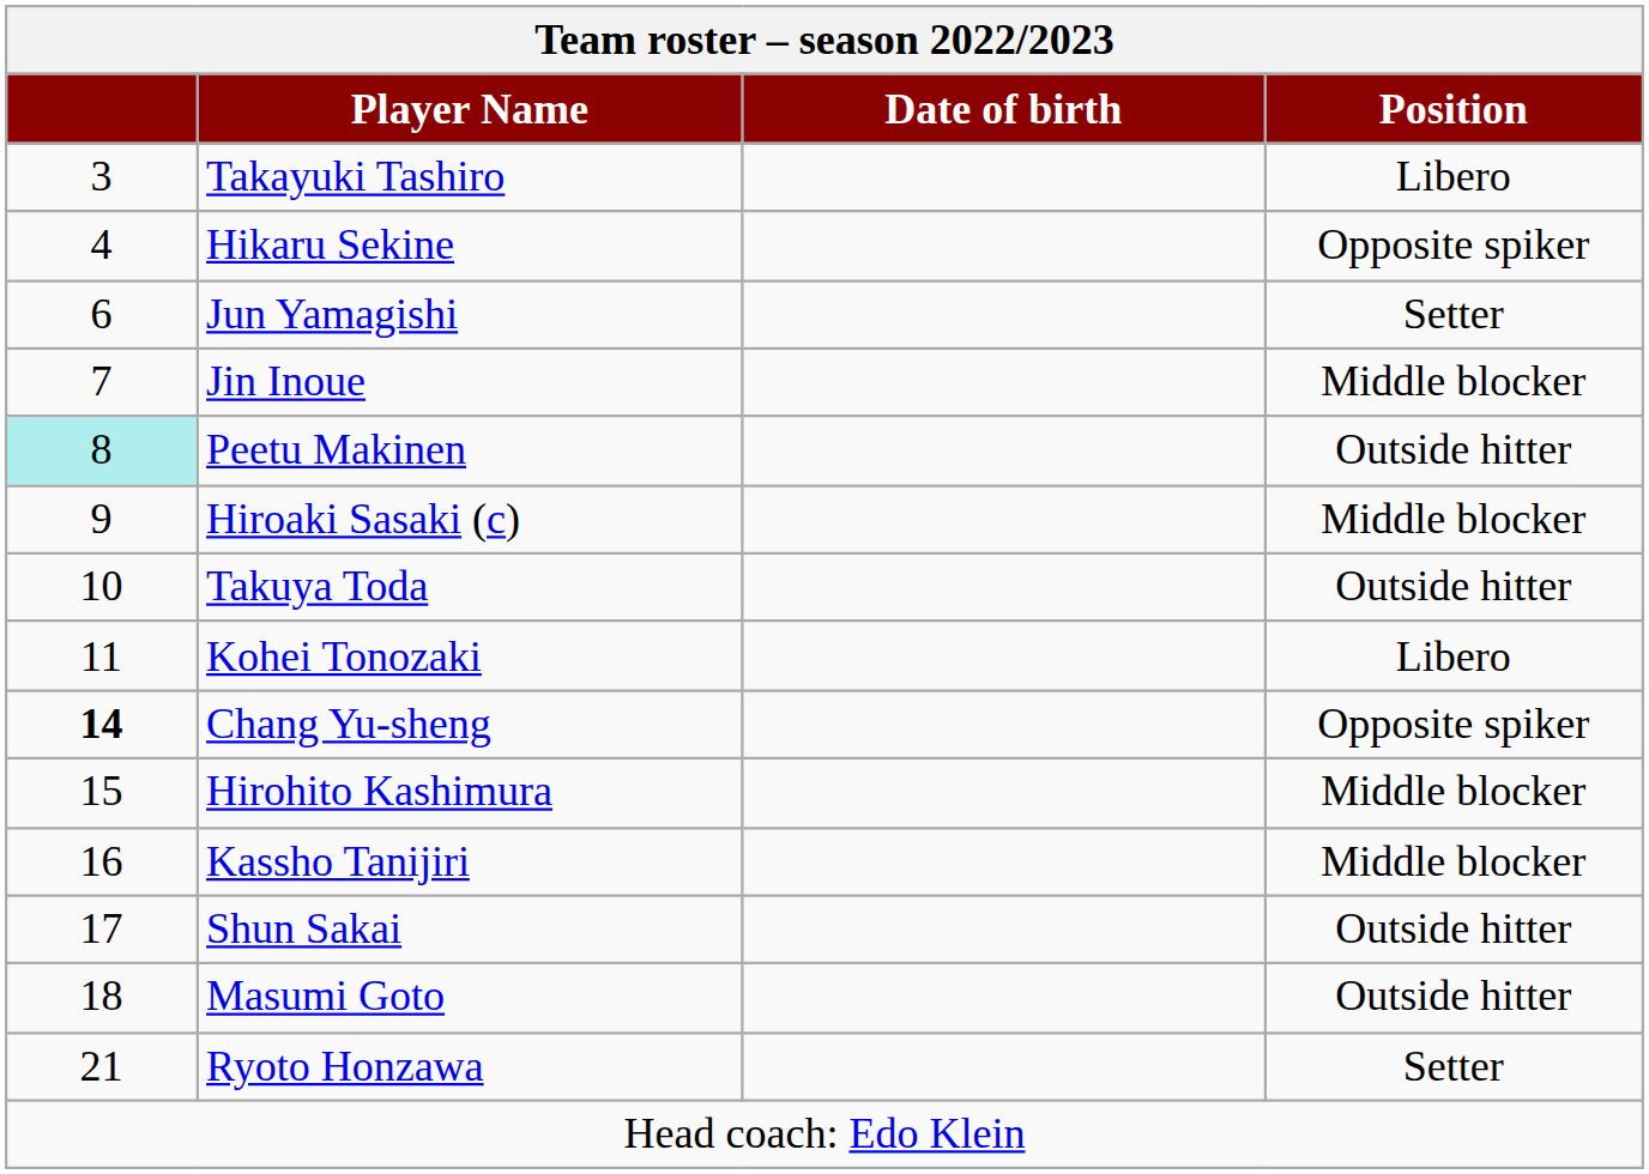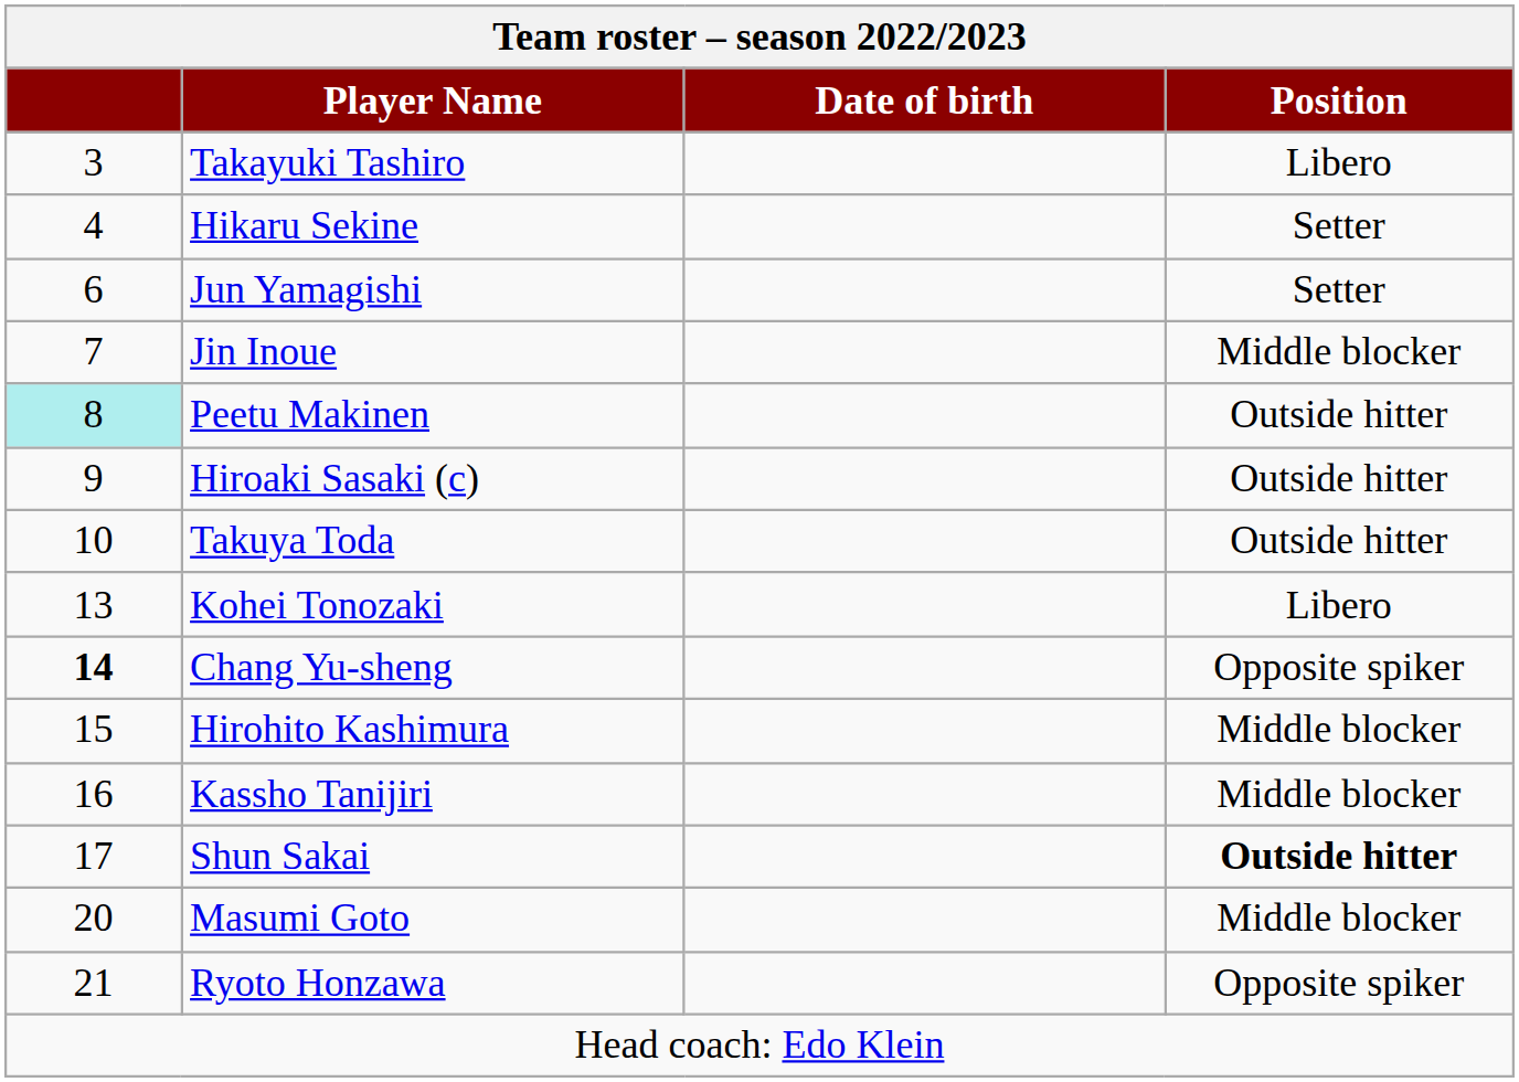 <table class="wikitable collapsible collapsed sortable" style="text-align:center">
 <tr>
 <th colspan="7">Team roster – season 2022/2023</th>
 </tr>
 <tr>
 <th style="width:5em; color:#FFFFFF; background-color:#8B0000"></th>
 <th style="width:15em; color:#FFFFFF; background-color:#8B0000">Player Name</th>
 <th style="width:15em; color:#FFFFFF; background-color:#8B0000">Date of birth</th>
 <th style="width:10em; color:#FFFFFF; background-color:#8B0000">Position</th>
 </tr>
 <tr>
 </tr>
 <tr>
 <td>3</td>
 <td align=left> <a href='#'>Takayuki Tashiro</a></td>
 <td align=right></td>
 <td>Libero</td>
 </tr>
 <tr>
 <td>4</td>
 <td align=left> <a href='#'>Hikaru Sekine</a></td>
 <td align=right></td>
-<td>Opposite spiker</td>
+<td>Setter</td>
 </tr>
 <tr>
 <td>6</td>
 <td align=left> <a href='#'>Jun Yamagishi</a></td>
 <td align=right></td>
 <td>Setter</td>
 </tr>
 <tr>
 <td>7</td>
 <td align=left> <a href='#'>Jin Inoue</a></td>
 <td align=right></td>
 <td>Middle blocker</td>
 </tr>
 <tr>
 <td style="background: paleturquoise;">8</td>
 <td align=left> <a href='#'>Peetu Makinen</a></td>
 <td align=right></td>
 <td>Outside hitter</td>
 </tr>
 <tr>
 <td>9</td>
 <td align=left> <a href='#'>Hiroaki Sasaki</a> (<a href='#'>c</a>)</td>
 <td align=right></td>
-<td>Middle blocker</td>
+<td>Outside hitter</td>
 </tr>
 <tr>
 <td>10</td>
 <td align=left> <a href='#'>Takuya Toda</a></td>
 <td align=right></td>
 <td>Outside hitter</td>
 </tr>
 <tr>
-<td>11</td>
+<td>13</td>
 <td align=left> <a href='#'>Kohei Tonozaki</a></td>
 <td align=right></td>
 <td>Libero</td>
 </tr>
 <tr>
 <td><strong>14</strong></td>
 <td align=left> <a href='#'>Chang Yu-sheng</a></td>
 <td align=right></td>
 <td>Opposite spiker</td>
 </tr>
 <tr>
 <td>15</td>
 <td align=left> <a href='#'>Hirohito Kashimura</a></td>
 <td align=right></td>
 <td>Middle blocker</td>
 </tr>
 <tr>
 <td>16</td>
 <td align=left> <a href='#'>Kassho Tanijiri</a></td>
 <td align=right></td>
 <td>Middle blocker</td>
 </tr>
 <tr>
 <td>17</td>
 <td align=left> <a href='#'>Shun Sakai</a></td>
 <td align=right></td>
-<td>Outside hitter</td>
+<td><strong>Outside hitter</strong></td>
 </tr>
 <tr>
-<td>18</td>
+<td>20</td>
 <td align=left> <a href='#'>Masumi Goto</a></td>
 <td align=right></td>
-<td>Outside hitter</td>
+<td>Middle blocker</td>
 </tr>
 <tr>
 <td>21</td>
 <td align=left> <a href='#'>Ryoto Honzawa</a></td>
 <td align=right></td>
-<td>Setter</td>
+<td>Opposite spiker</td>
 </tr>
 <tr>
 <td colspan=4>Head coach:  <a href='#'>Edo Klein</a></td>
 </tr>
 </table>
